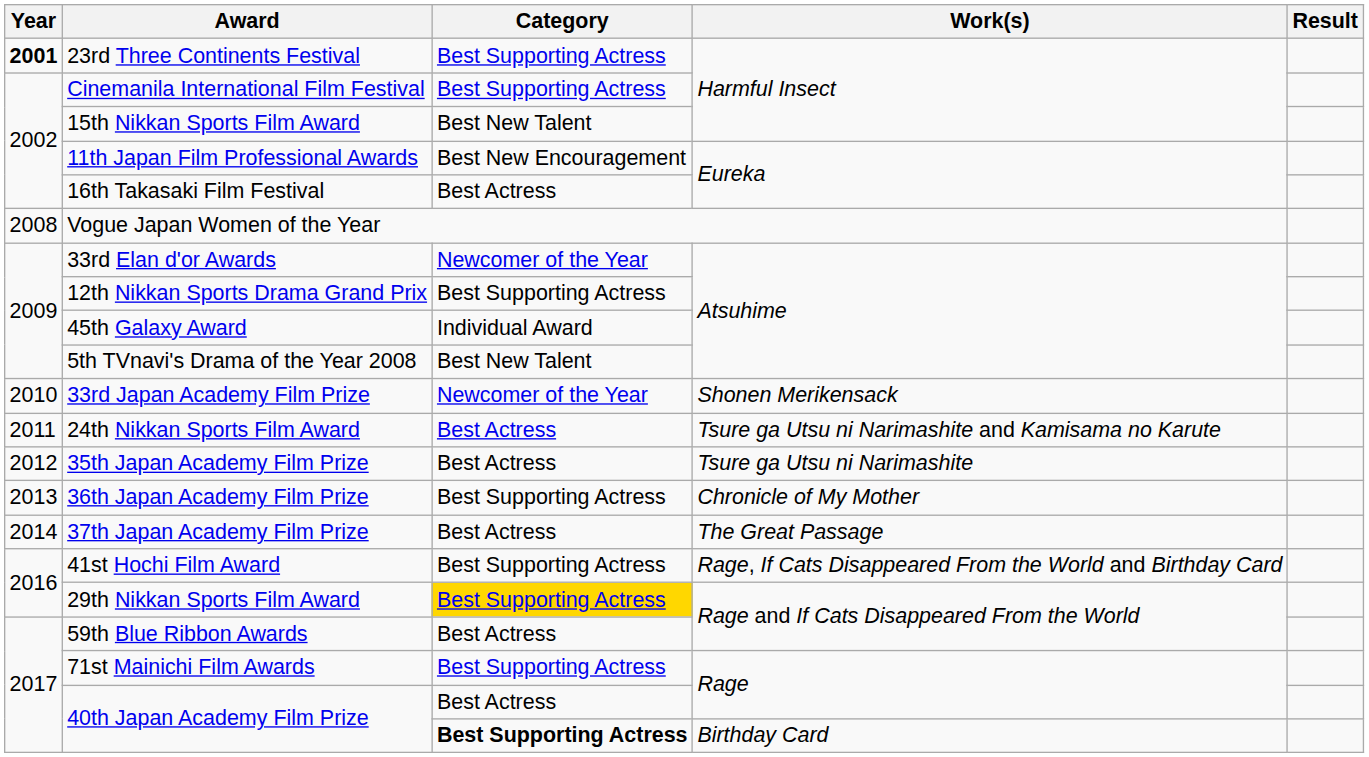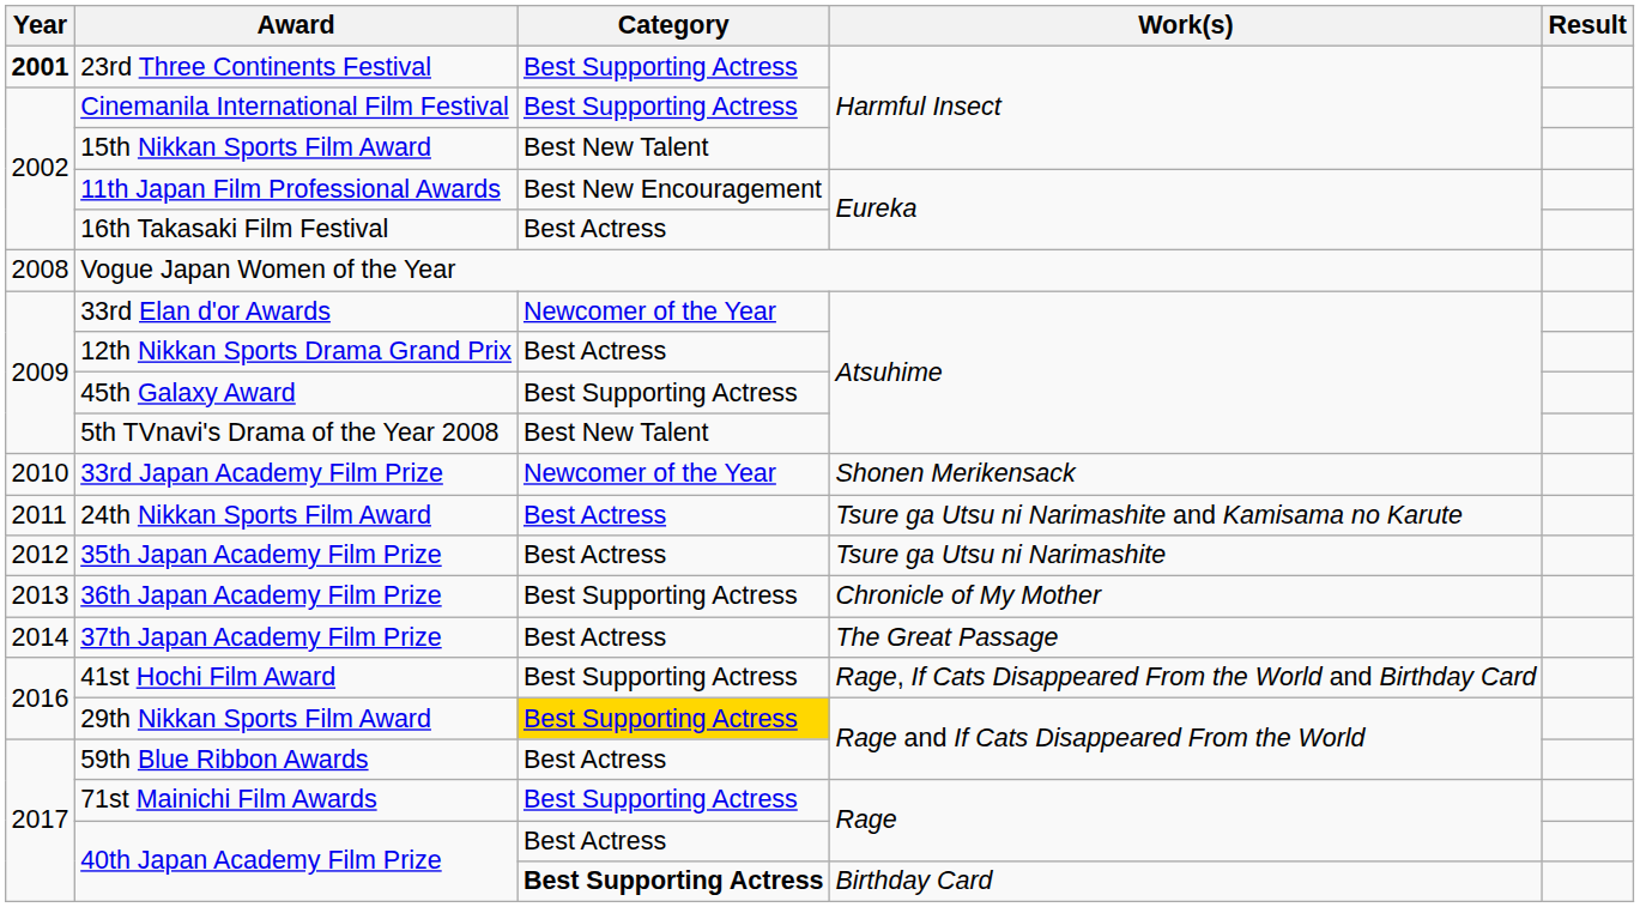 <table class="wikitable sortable">
 <tr>
 <th>Year</th>
 <th>Award</th>
 <th>Category</th>
 <th>Work(s)</th>
 <th>Result</th>
 </tr>
 <tr>
 <td><strong>2001</strong></td>
 <td>23rd <a href='#'>Three Continents Festival</a></td>
 <td><a href='#'>Best Supporting Actress</a></td>
 <td rowspan="3"><em>Harmful Insect</em></td>
 <td></td>
 </tr>
 <tr>
 <td rowspan="4">2002</td>
 <td><a href='#'>Cinemanila International Film Festival</a></td>
 <td><a href='#'>Best Supporting Actress</a></td>
 <td></td>
 </tr>
 <tr>
 <td>15th <a href='#'>Nikkan Sports Film Award</a></td>
 <td>Best New Talent</td>
 <td></td>
 </tr>
 <tr>
 <td><a href='#'>11th Japan Film Professional Awards</a></td>
 <td>Best New Encouragement</td>
 <td rowspan="2"><em>Eureka</em></td>
 <td></td>
 </tr>
 <tr>
 <td>16th Takasaki Film Festival</td>
 <td>Best Actress</td>
 <td></td>
 </tr>
 <tr>
 <td>2008</td>
 <td colspan="3">Vogue Japan Women of the Year</td>
 <td></td>
 </tr>
 <tr>
 <td rowspan="4">2009</td>
 <td>33rd <a href='#'>Elan d'or Awards</a></td>
 <td><a href='#'>Newcomer of the Year</a></td>
 <td rowspan="4"><em>Atsuhime</em></td>
 <td></td>
 </tr>
 <tr>
 <td>12th <a href='#'>Nikkan Sports Drama Grand Prix</a></td>
-<td>Best Supporting Actress</td>
+<td>Best Actress</td>
 <td></td>
 </tr>
 <tr>
 <td>45th <a href='#'>Galaxy Award</a></td>
-<td>Individual Award</td>
+<td>Best Supporting Actress</td>
 <td></td>
 </tr>
 <tr>
 <td>5th TVnavi's Drama of the Year 2008</td>
 <td>Best New Talent</td>
 <td></td>
 </tr>
 <tr>
 <td>2010</td>
 <td><a href='#'>33rd Japan Academy Film Prize</a></td>
 <td><a href='#'>Newcomer of the Year</a></td>
 <td><em>Shonen Merikensack</em></td>
 <td></td>
 </tr>
 <tr>
 <td>2011</td>
 <td>24th <a href='#'>Nikkan Sports Film Award</a></td>
 <td><a href='#'>Best Actress</a></td>
 <td><em>Tsure ga Utsu ni Narimashite</em> and <em>Kamisama no Karute</em></td>
 <td></td>
 </tr>
 <tr>
 <td>2012</td>
 <td><a href='#'>35th Japan Academy Film Prize</a></td>
 <td>Best Actress</td>
 <td><em>Tsure ga Utsu ni Narimashite</em></td>
 <td></td>
 </tr>
 <tr>
 <td>2013</td>
 <td><a href='#'>36th Japan Academy Film Prize</a></td>
 <td>Best Supporting Actress</td>
 <td><em>Chronicle of My Mother</em></td>
 <td></td>
 </tr>
 <tr>
 <td>2014</td>
 <td><a href='#'>37th Japan Academy Film Prize</a></td>
 <td>Best Actress</td>
 <td><em>The Great Passage</em></td>
 <td></td>
 </tr>
 <tr>
 <td rowspan="2">2016</td>
 <td>41st <a href='#'>Hochi Film Award</a></td>
 <td>Best Supporting Actress</td>
 <td><em>Rage</em>, <em>If Cats Disappeared From the World</em> and <em>Birthday Card</em></td>
 <td></td>
 </tr>
 <tr>
 <td>29th <a href='#'>Nikkan Sports Film Award</a></td>
 <td style="background: gold;"><a href='#'>Best Supporting Actress</a></td>
 <td rowspan="2"><em>Rage</em> and <em>If Cats Disappeared From the World</em></td>
 <td></td>
 </tr>
 <tr>
 <td rowspan="4">2017</td>
 <td>59th <a href='#'>Blue Ribbon Awards</a></td>
 <td>Best Actress</td>
 <td></td>
 </tr>
 <tr>
 <td>71st <a href='#'>Mainichi Film Awards</a></td>
 <td><a href='#'>Best Supporting Actress</a></td>
 <td rowspan="2"><em>Rage</em></td>
 <td></td>
 </tr>
 <tr>
 <td rowspan="2"><a href='#'>40th Japan Academy Film Prize</a></td>
 <td>Best Actress</td>
 <td></td>
 </tr>
 <tr>
 <td><strong>Best Supporting Actress</strong></td>
 <td><em>Birthday Card</em></td>
 <td></td>
 </tr>
 </table>
